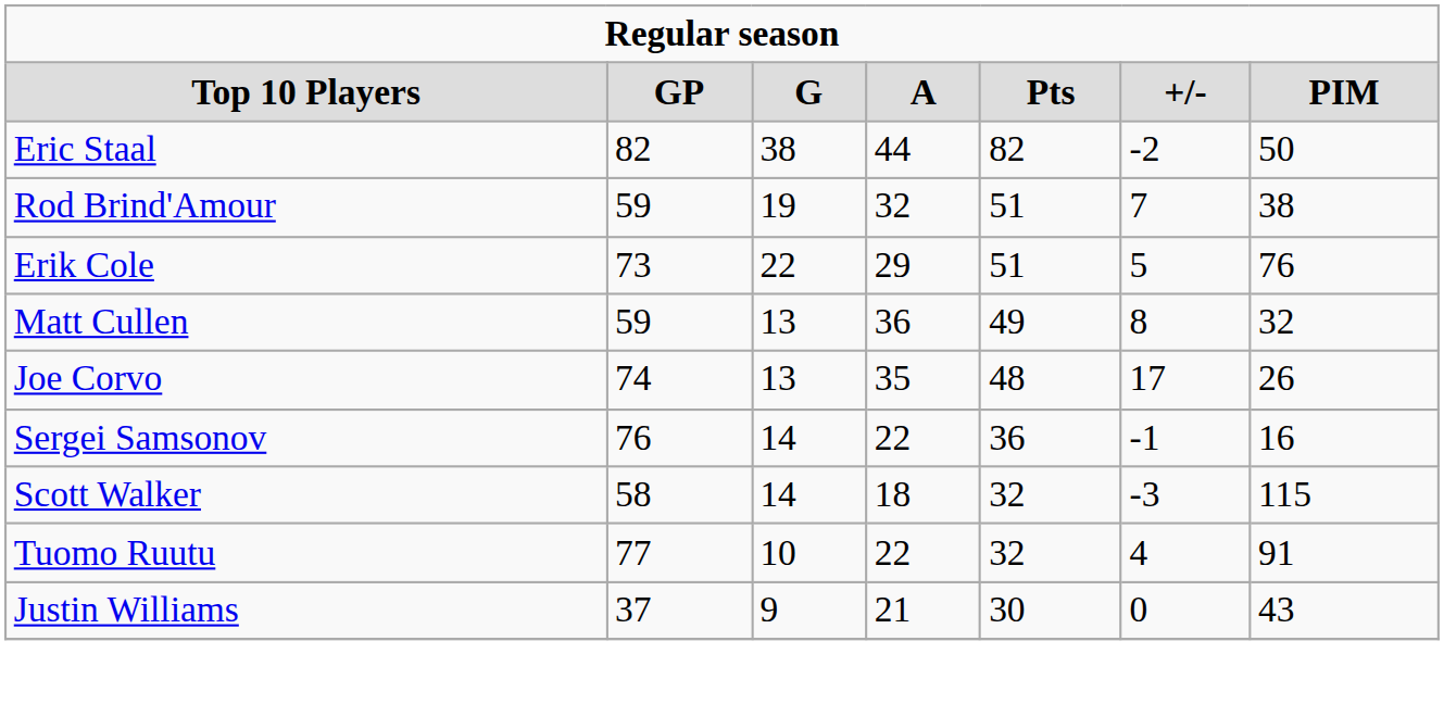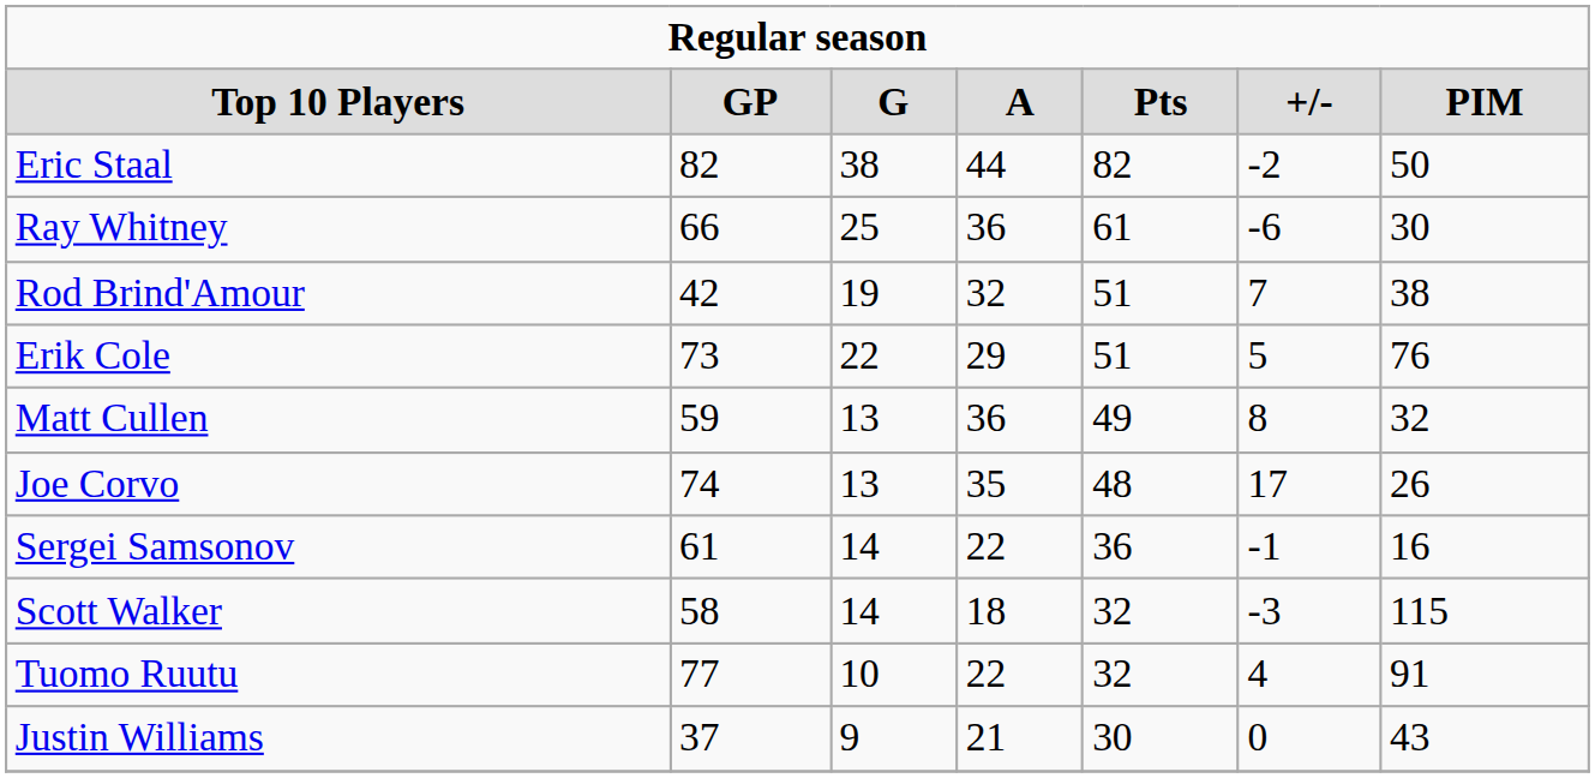 <table class="wikitable" width="50%">
 <tr>
 <td colspan="7" align="center"><strong>Regular season</strong></td>
 </tr>
 <tr align="center"  bgcolor="#dddddd">
 <td><strong>Top 10 Players</strong></td>
 <td><strong>GP</strong></td>
 <td><strong>G</strong></td>
 <td><strong>A</strong></td>
 <td><strong>Pts</strong></td>
 <td><strong>+/-</strong></td>
 <td><strong>PIM</strong></td>
 </tr>
 <tr>
 <td><a href='#'>Eric Staal</a></td>
 <td>82</td>
 <td>38</td>
 <td>44</td>
 <td>82</td>
 <td>-2</td>
 <td>50</td>
 </tr>
 <tr>
+<td><a href='#'>Ray Whitney</a></td>
+<td>66</td>
+<td>25</td>
+<td>36</td>
+<td>61</td>
+<td>-6</td>
+<td>30</td>
+</tr>
+<tr>
 <td><a href='#'>Rod Brind'Amour</a></td>
-<td>59</td>
+<td>42</td>
 <td>19</td>
 <td>32</td>
 <td>51</td>
 <td>7</td>
 <td>38</td>
 </tr>
 <tr>
 <td><a href='#'>Erik Cole</a></td>
 <td>73</td>
 <td>22</td>
 <td>29</td>
 <td>51</td>
 <td>5</td>
 <td>76</td>
 </tr>
 <tr>
 <td><a href='#'>Matt Cullen</a></td>
 <td>59</td>
 <td>13</td>
 <td>36</td>
 <td>49</td>
 <td>8</td>
 <td>32</td>
 </tr>
 <tr>
 <td><a href='#'>Joe Corvo</a></td>
 <td>74</td>
 <td>13</td>
 <td>35</td>
 <td>48</td>
 <td>17</td>
 <td>26</td>
 </tr>
 <tr>
 <td><a href='#'>Sergei Samsonov</a></td>
-<td>76</td>
+<td>61</td>
 <td>14</td>
 <td>22</td>
 <td>36</td>
 <td>-1</td>
 <td>16</td>
 </tr>
 <tr>
 <td><a href='#'>Scott Walker</a></td>
 <td>58</td>
 <td>14</td>
 <td>18</td>
 <td>32</td>
 <td>-3</td>
 <td>115</td>
 </tr>
 <tr>
 <td><a href='#'>Tuomo Ruutu</a></td>
 <td>77</td>
 <td>10</td>
 <td>22</td>
 <td>32</td>
 <td>4</td>
 <td>91</td>
 </tr>
 <tr>
 <td><a href='#'>Justin Williams</a></td>
 <td>37</td>
 <td>9</td>
 <td>21</td>
 <td>30</td>
 <td>0</td>
 <td>43</td>
 </tr>
 <tr>
 </tr>
 </table>
